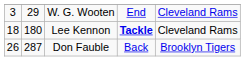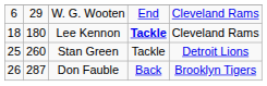 <table class="wikitable" style="text-align:center;">
 <tr>
 </tr>
 <tr>
-<td>3</td>
+<td>6</td>
 <td>29</td>
 <td>W. G. Wooten</td>
 <td><a href='#'>End</a></td>
 <td><a href='#'>Cleveland Rams</a></td>
 </tr>
 <tr>
 <td>18</td>
 <td>180</td>
 <td>Lee Kennon</td>
 <td><strong><a href='#'>Tackle</a></strong></td>
 <td>Cleveland Rams</td>
 </tr>
 <tr>
+<td>25</td>
+<td>260</td>
+<td>Stan Green</td>
+<td>Tackle</td>
+<td><a href='#'>Detroit Lions</a></td>
+</tr>
+<tr>
 <td>26</td>
 <td>287</td>
 <td>Don Fauble</td>
 <td><a href='#'>Back</a></td>
 <td><a href='#'>Brooklyn Tigers</a></td>
 </tr>
 </table>
